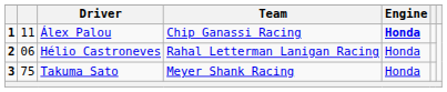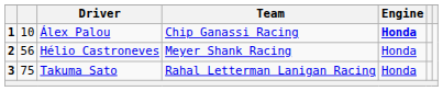 <table class="wikitable" style="font-size:95%;">
 <tr>
 </tr>
 <tr>
 <th></th>
 <th></th>
 <th>Driver</th>
 <th>Team</th>
 <th>Engine</th>
 <th></th>
 <th></th>
 </tr>
 <tr>
 <td style="text-align:center;"><strong>1</strong></td>
-<td style="text-align:center;">11</td>
+<td style="text-align:center;">10</td>
 <td> <a href='#'>Álex Palou</a></td>
 <td><a href='#'>Chip Ganassi Racing</a></td>
 <td><strong><a href='#'>Honda</a></strong></td>
 <td></td>
 </tr>
 <tr>
 <td style="text-align:center;"><strong>2</strong></td>
-<td style="text-align:center;">06</td>
+<td style="text-align:center;">56</td>
 <td> <a href='#'>Hélio Castroneves</a> </td>
-<td><a href='#'>Rahal Letterman Lanigan Racing</a></td>
+<td><a href='#'>Meyer Shank Racing</a></td>
 <td><a href='#'>Honda</a></td>
 <td></td>
 </tr>
 <tr>
 <td style="text-align:center;"><strong>3</strong></td>
 <td style="text-align:center;">75</td>
 <td> <a href='#'>Takuma Sato</a> </td>
-<td><a href='#'>Meyer Shank Racing</a></td>
+<td><a href='#'>Rahal Letterman Lanigan Racing</a></td>
 <td><a href='#'>Honda</a></td>
 <td></td>
 </tr>
 <tr>
 <th colspan=7></th>
 </tr>
 </table>
